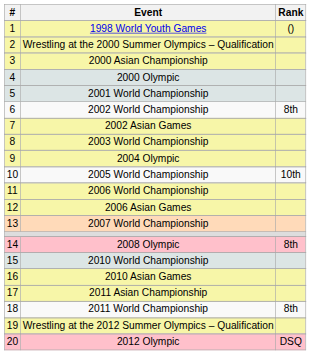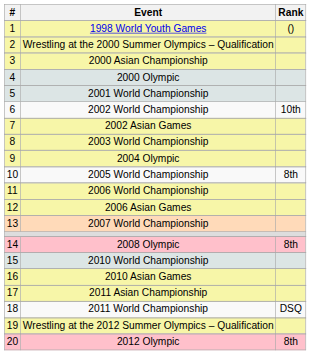 <table class="wikitable" style="text-align: center;">
 <tr>
 <th>#</th>
 <th>Event</th>
 <th>Rank</th>
 </tr>
 <tr>
 </tr>
 <tr bgcolor=F7F6A8>
 <td>1</td>
 <td><a href='#'>1998 World Youth Games</a></td>
 <td> ()</td>
 </tr>
 <tr>
 </tr>
 <tr bgcolor=F7F6A8>
 <td>2</td>
 <td>Wrestling at the 2000 Summer Olympics – Qualification</td>
 <td></td>
 </tr>
 <tr>
 </tr>
 <tr bgcolor=F7F6A8>
 <td>3</td>
 <td>2000 Asian Championship</td>
 <td></td>
 </tr>
 <tr>
 </tr>
 <tr bgcolor=DCE5E5>
 <td>4</td>
 <td>2000 Olympic</td>
 <td></td>
 </tr>
 <tr>
 </tr>
 <tr bgcolor=DCE5E5>
 <td>5</td>
 <td>2001 World Championship</td>
 <td></td>
 </tr>
 <tr>
 <td>6</td>
 <td>2002 World Championship</td>
-<td>8th</td>
+<td>10th</td>
 </tr>
 <tr>
 </tr>
 <tr bgcolor=F7F6A8>
 <td>7</td>
 <td>2002 Asian Games</td>
 <td></td>
 </tr>
 <tr>
 </tr>
 <tr bgcolor=F7F6A8>
 <td>8</td>
 <td>2003 World Championship</td>
 <td></td>
 </tr>
 <tr>
 </tr>
 <tr bgcolor=F7F6A8>
 <td>9</td>
 <td>2004 Olympic</td>
 <td></td>
 </tr>
 <tr>
 </tr>
 <tr>
 <td>10</td>
 <td>2005 World Championship</td>
-<td>10th</td>
+<td>8th</td>
 </tr>
 <tr>
 </tr>
 <tr bgcolor=F7F6A8>
 <td>11</td>
 <td>2006 World Championship</td>
 <td></td>
 </tr>
 <tr>
 </tr>
 <tr bgcolor=F7F6A8>
 <td>12</td>
 <td>2006 Asian Games</td>
 <td></td>
 </tr>
 <tr>
 </tr>
 <tr bgcolor=FFDAB9>
 <td>13</td>
 <td>2007 World Championship</td>
 <td></td>
 </tr>
 <tr bgcolor=#DDDDDD>
 <td colspan=4></td>
 </tr>
 <tr>
 </tr>
 <tr bgcolor=pink>
 <td>14</td>
 <td>2008 Olympic</td>
 <td>8th</td>
 </tr>
 <tr>
 </tr>
 <tr bgcolor=DCE5E5>
 <td>15</td>
 <td>2010 World Championship</td>
 <td></td>
 </tr>
 <tr>
 </tr>
 <tr bgcolor=F7F6A8>
 <td>16</td>
 <td>2010 Asian Games</td>
 <td></td>
 </tr>
 <tr>
 </tr>
 <tr bgcolor=F7F6A8>
 <td>17</td>
 <td>2011 Asian Championship</td>
 <td></td>
 </tr>
 <tr>
 </tr>
 <tr>
 <td>18</td>
 <td>2011 World Championship</td>
-<td>8th</td>
+<td>DSQ</td>
 </tr>
 <tr>
 </tr>
 <tr bgcolor=F7F6A8>
 <td>19</td>
 <td>Wrestling at the 2012 Summer Olympics – Qualification</td>
 <td></td>
 </tr>
 <tr>
 </tr>
 <tr bgcolor=pink>
 <td>20</td>
 <td>2012 Olympic</td>
-<td>DSQ</td>
+<td>8th</td>
 </tr>
 </table>
